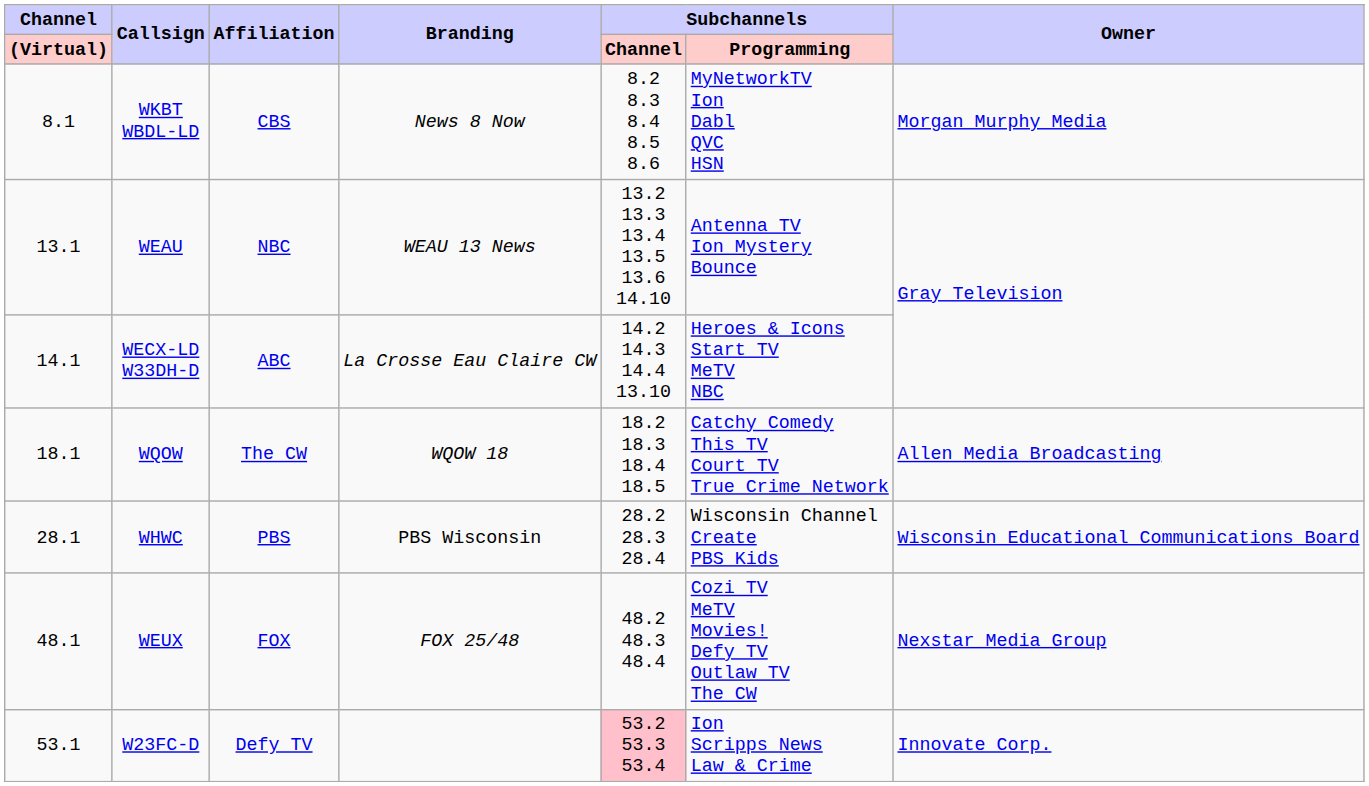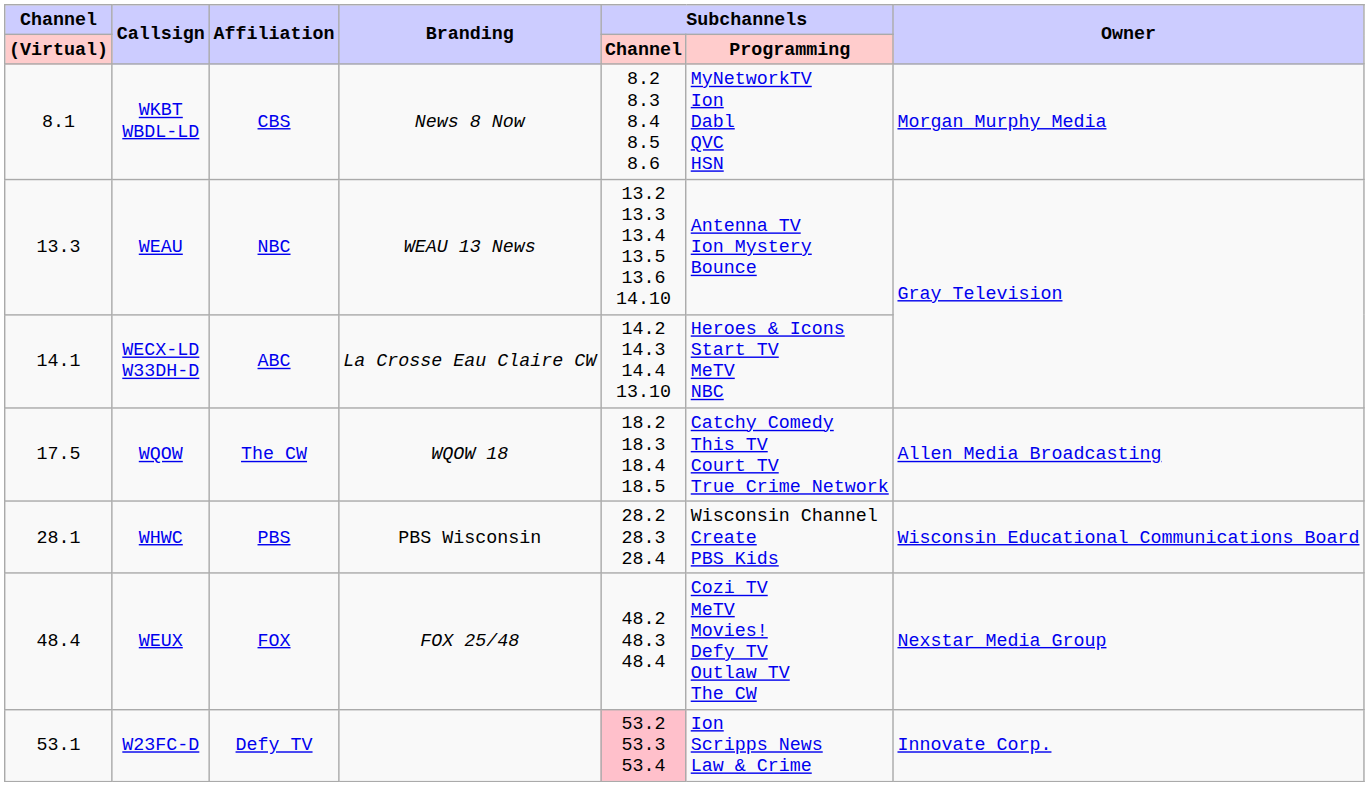 <table class=wikitable style="text-align:center">
 <tr>
 <th style="background:#ccf;">Channel</th>
 <th style="background:#ccf;" rowspan="2">Callsign</th>
 <th style="background:#ccf;" rowspan="2">Affiliation</th>
 <th style="background:#ccf;" rowspan="2">Branding</th>
 <th style="background:#ccf;" colspan="2">Subchannels</th>
 <th style="background:#ccf;" rowspan="2">Owner</th>
 </tr>
 <tr>
 <th style="background:#fcc;">(Virtual)</th>
 <th style="background:#fcc;">Channel</th>
 <th style="background:#fcc;">Programming</th>
 </tr>
 <tr>
 <td>8.1</td>
 <td><a href='#'>WKBT</a><br><a href='#'>WBDL-LD</a></td>
 <td><a href='#'>CBS</a></td>
 <td><em>News 8 Now</em></td>
 <td>8.2<br>8.3<br>8.4<br>8.5<br>8.6</td>
 <td style="text-align:left"><a href='#'>MyNetworkTV</a><br><a href='#'>Ion</a><br><a href='#'>Dabl</a><br><a href='#'>QVC</a><br><a href='#'>HSN</a></td>
 <td style="text-align:left"><a href='#'>Morgan Murphy Media</a></td>
 </tr>
 <tr>
-<td>13.1</td>
+<td>13.3</td>
 <td><a href='#'>WEAU</a></td>
 <td><a href='#'>NBC</a></td>
 <td><em>WEAU 13 News</em></td>
 <td>13.2<br>13.3<br>13.4<br>13.5<br>13.6<br>14.10</td>
 <td style="text-align:left"><a href='#'>Antenna TV</a><br><a href='#'>Ion Mystery</a><br><a href='#'>Bounce</a></td>
 <td rowspan=2 style="text-align:left"><a href='#'>Gray Television</a></td>
 </tr>
 <tr>
 <td>14.1</td>
 <td><a href='#'>WECX-LD</a><br><a href='#'>W33DH-D</a></td>
 <td><a href='#'>ABC</a></td>
 <td><em>La Crosse Eau Claire CW</em></td>
 <td>14.2<br>14.3<br>14.4<br>13.10</td>
 <td style="text-align:left"><a href='#'>Heroes & Icons</a><br><a href='#'>Start TV</a><br><a href='#'>MeTV</a><br><a href='#'>NBC</a></td>
 </tr>
 <tr>
-<td>18.1</td>
+<td>17.5</td>
 <td><a href='#'>WQOW</a></td>
 <td><a href='#'>The CW</a></td>
 <td><em>WQOW 18</em></td>
 <td>18.2<br>18.3<br>18.4<br>18.5</td>
 <td style="text-align:left"><a href='#'>Catchy Comedy</a><br><a href='#'>This TV</a><br><a href='#'>Court TV</a><br><a href='#'>True Crime Network</a></td>
 <td style="text-align:left"><a href='#'>Allen Media Broadcasting</a></td>
 </tr>
 <tr>
 <td>28.1</td>
 <td><a href='#'>WHWC</a></td>
 <td><a href='#'>PBS</a></td>
 <td>PBS Wisconsin</td>
 <td>28.2<br>28.3<br>28.4</td>
 <td style="text-align:left">Wisconsin Channel<br><a href='#'>Create</a><br><a href='#'>PBS Kids</a></td>
 <td style="text-align:left"><a href='#'>Wisconsin Educational Communications Board</a></td>
 </tr>
 <tr>
-<td>48.1</td>
+<td>48.4</td>
 <td><a href='#'>WEUX</a></td>
 <td><a href='#'>FOX</a></td>
 <td><em>FOX 25/48</em></td>
 <td>48.2<br>48.3<br>48.4</td>
 <td style="text-align:left"><a href='#'>Cozi TV</a><br><a href='#'>MeTV</a><br><a href='#'>Movies!</a><br><a href='#'>Defy TV</a><br><a href='#'>Outlaw TV</a><br><a href='#'>The CW</a></td>
 <td style="text-align:left"><a href='#'>Nexstar Media Group</a></td>
 </tr>
 <tr>
 <td>53.1</td>
 <td><a href='#'>W23FC-D</a></td>
 <td><a href='#'>Defy TV</a></td>
 <td></td>
 <td style="background: pink;">53.2<br>53.3<br>53.4</td>
 <td style="text-align:left"><a href='#'>Ion</a><br><a href='#'>Scripps News</a><br><a href='#'>Law & Crime</a></td>
 <td style="text-align:left"><a href='#'>Innovate Corp.</a></td>
 </tr>
 </table>
